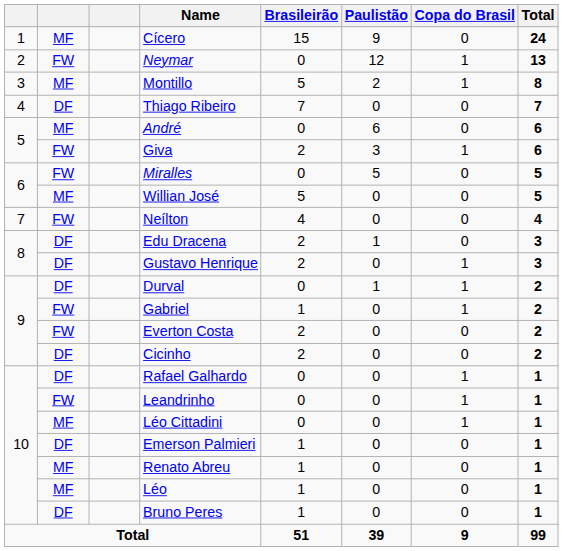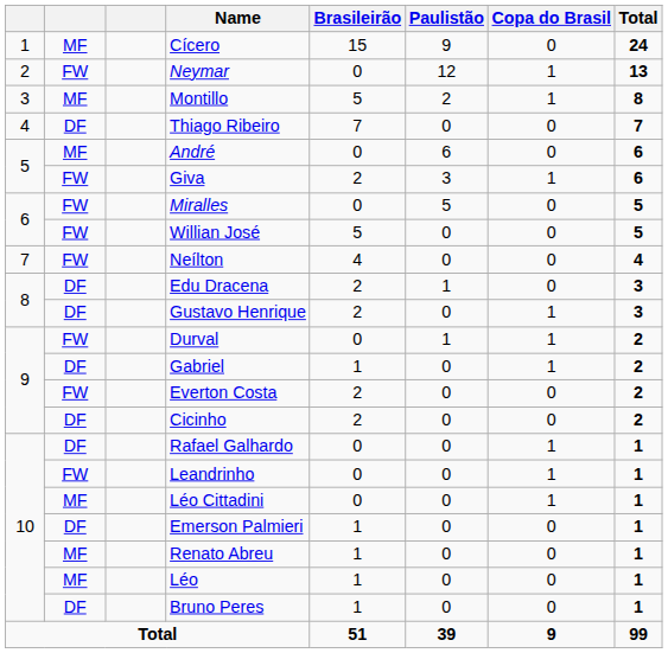 <table class="wikitable sortable" style="text-align:center;">
 <tr>
 <th width="30"></th>
 <th width="50"></th>
 <th width="50"></th>
 <th>Name</th>
 <th><a href='#'>Brasileirão</a></th>
 <th><a href='#'>Paulistão</a></th>
 <th><a href='#'>Copa do Brasil</a></th>
 <th>Total</th>
 </tr>
 <tr>
 <td rowspan=>1</td>
 <td><a href='#'>MF</a></td>
 <td></td>
 <td align=left><a href='#'>Cícero</a></td>
 <td>15</td>
 <td>9</td>
 <td>0</td>
 <td><strong>24</strong></td>
 </tr>
 <tr>
 <td rowspan=>2</td>
 <td><a href='#'>FW</a></td>
 <td></td>
 <td align=left><em><a href='#'>Neymar</a></em></td>
 <td>0</td>
 <td>12</td>
 <td>1</td>
 <td><strong>13</strong></td>
 </tr>
 <tr>
 <td rowspan=1>3</td>
 <td><a href='#'>MF</a></td>
 <td></td>
 <td align=left><a href='#'>Montillo</a></td>
 <td>5</td>
 <td>2</td>
 <td>1</td>
 <td><strong>8</strong></td>
 </tr>
 <tr>
 <td rowspan=1>4</td>
 <td><a href='#'>DF</a></td>
 <td></td>
 <td align=left><a href='#'>Thiago Ribeiro</a></td>
 <td>7</td>
 <td>0</td>
 <td>0</td>
 <td><strong>7</strong></td>
 </tr>
 <tr>
 <td rowspan=2>5</td>
 <td><a href='#'>MF</a></td>
 <td></td>
 <td align=left><em><a href='#'>André</a></em></td>
 <td>0</td>
 <td>6</td>
 <td>0</td>
 <td><strong>6</strong></td>
 </tr>
 <tr>
 <td><a href='#'>FW</a></td>
 <td></td>
 <td align=left><a href='#'>Giva</a></td>
 <td>2</td>
 <td>3</td>
 <td>1</td>
 <td><strong>6</strong></td>
 </tr>
 <tr>
 <td rowspan=2>6</td>
 <td><a href='#'>FW</a></td>
 <td></td>
 <td align=left><em><a href='#'>Miralles</a></em></td>
 <td>0</td>
 <td>5</td>
 <td>0</td>
 <td><strong>5</strong></td>
 </tr>
 <tr>
-<td><a href='#'>MF</a></td>
+<td><a href='#'>FW</a></td>
 <td></td>
 <td align=left><a href='#'>Willian José</a></td>
 <td>5</td>
 <td>0</td>
 <td>0</td>
 <td><strong>5</strong></td>
 </tr>
 <tr>
 <td rowspan=1>7</td>
 <td><a href='#'>FW</a></td>
 <td></td>
 <td align=left><a href='#'>Neílton</a></td>
 <td>4</td>
 <td>0</td>
 <td>0</td>
 <td><strong>4</strong></td>
 </tr>
 <tr>
 <td rowspan=2>8</td>
 <td><a href='#'>DF</a></td>
 <td></td>
 <td align=left><a href='#'>Edu Dracena</a></td>
 <td>2</td>
 <td>1</td>
 <td>0</td>
 <td><strong>3</strong></td>
 </tr>
 <tr>
 <td><a href='#'>DF</a></td>
 <td></td>
 <td align=left><a href='#'>Gustavo Henrique</a></td>
 <td>2</td>
 <td>0</td>
 <td>1</td>
 <td><strong>3</strong></td>
 </tr>
 <tr>
 <td rowspan=4>9</td>
-<td><a href='#'>DF</a></td>
+<td><a href='#'>FW</a></td>
 <td></td>
 <td align=left><a href='#'>Durval</a></td>
 <td>0</td>
 <td>1</td>
 <td>1</td>
 <td><strong>2</strong></td>
 </tr>
 <tr>
-<td><a href='#'>FW</a></td>
+<td><a href='#'>DF</a></td>
 <td></td>
 <td align=left><a href='#'>Gabriel</a></td>
 <td>1</td>
 <td>0</td>
 <td>1</td>
 <td><strong>2</strong></td>
 </tr>
 <tr>
 <td><a href='#'>FW</a></td>
 <td></td>
 <td align=left><a href='#'>Everton Costa</a></td>
 <td>2</td>
 <td>0</td>
 <td>0</td>
 <td><strong>2</strong></td>
 </tr>
 <tr>
 <td><a href='#'>DF</a></td>
 <td></td>
 <td align=left><a href='#'>Cicinho</a></td>
 <td>2</td>
 <td>0</td>
 <td>0</td>
 <td><strong>2</strong></td>
 </tr>
 <tr>
 <td rowspan=7>10</td>
 <td><a href='#'>DF</a></td>
 <td></td>
 <td align=left><a href='#'>Rafael Galhardo</a></td>
 <td>0</td>
 <td>0</td>
 <td>1</td>
 <td><strong>1</strong></td>
 </tr>
 <tr>
 <td><a href='#'>FW</a></td>
 <td></td>
 <td align=left><a href='#'>Leandrinho</a></td>
 <td>0</td>
 <td>0</td>
 <td>1</td>
 <td><strong>1</strong></td>
 </tr>
 <tr>
 <td><a href='#'>MF</a></td>
 <td></td>
 <td align=left><a href='#'>Léo Cittadini</a></td>
 <td>0</td>
 <td>0</td>
 <td>1</td>
 <td><strong>1</strong></td>
 </tr>
 <tr>
 <td><a href='#'>DF</a></td>
 <td></td>
 <td align=left><a href='#'>Emerson Palmieri</a></td>
 <td>1</td>
 <td>0</td>
 <td>0</td>
 <td><strong>1</strong></td>
 </tr>
 <tr>
 <td><a href='#'>MF</a></td>
 <td></td>
 <td align=left><a href='#'>Renato Abreu</a></td>
 <td>1</td>
 <td>0</td>
 <td>0</td>
 <td><strong>1</strong></td>
 </tr>
 <tr>
 <td><a href='#'>MF</a></td>
 <td></td>
 <td align=left><a href='#'>Léo</a></td>
 <td>1</td>
 <td>0</td>
 <td>0</td>
 <td><strong>1</strong></td>
 </tr>
 <tr>
 <td><a href='#'>DF</a></td>
 <td></td>
 <td align=left><a href='#'>Bruno Peres</a></td>
 <td>1</td>
 <td>0</td>
 <td>0</td>
 <td><strong>1</strong></td>
 </tr>
 <tr>
 <td colspan=4><strong>Total</strong></td>
 <td><strong>51</strong></td>
 <td><strong>39</strong></td>
 <td><strong>9</strong></td>
 <td><strong>99</strong></td>
 </tr>
 </table>
